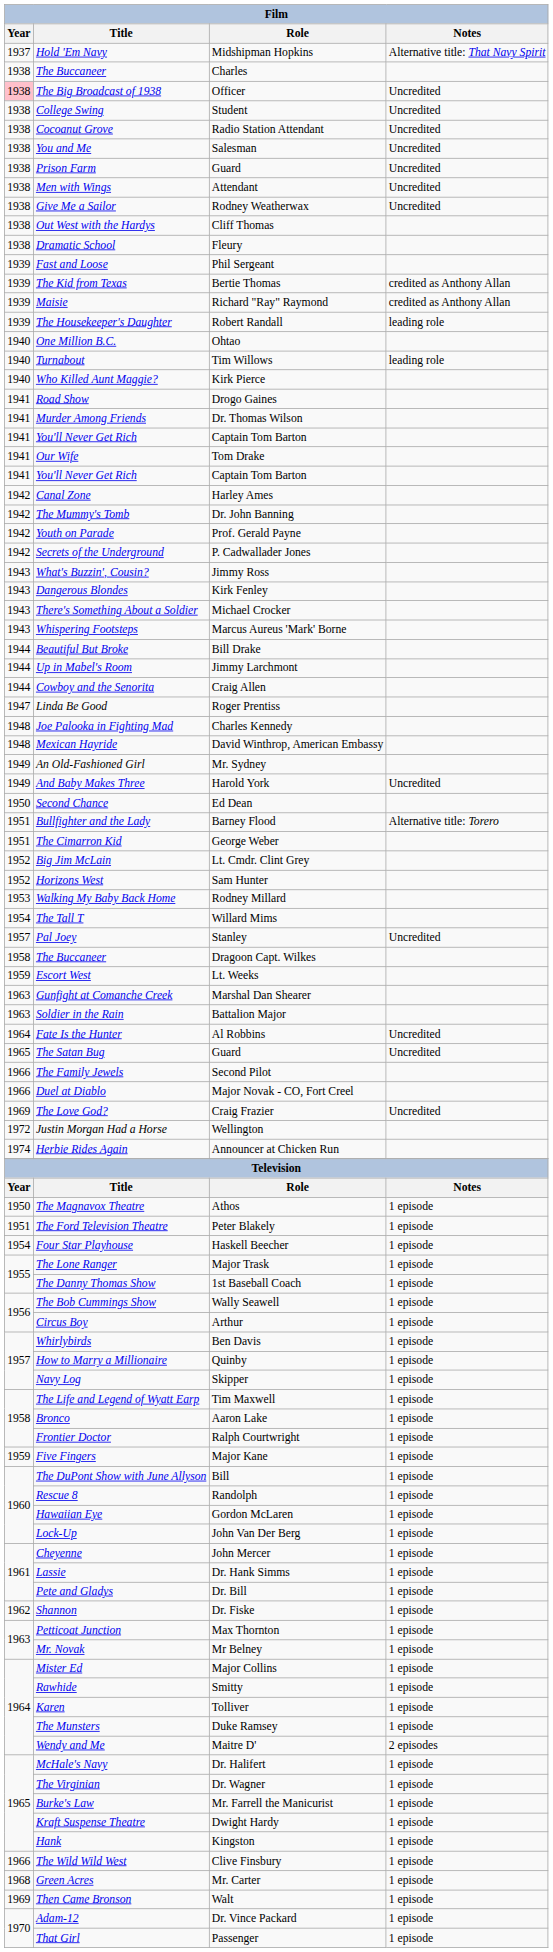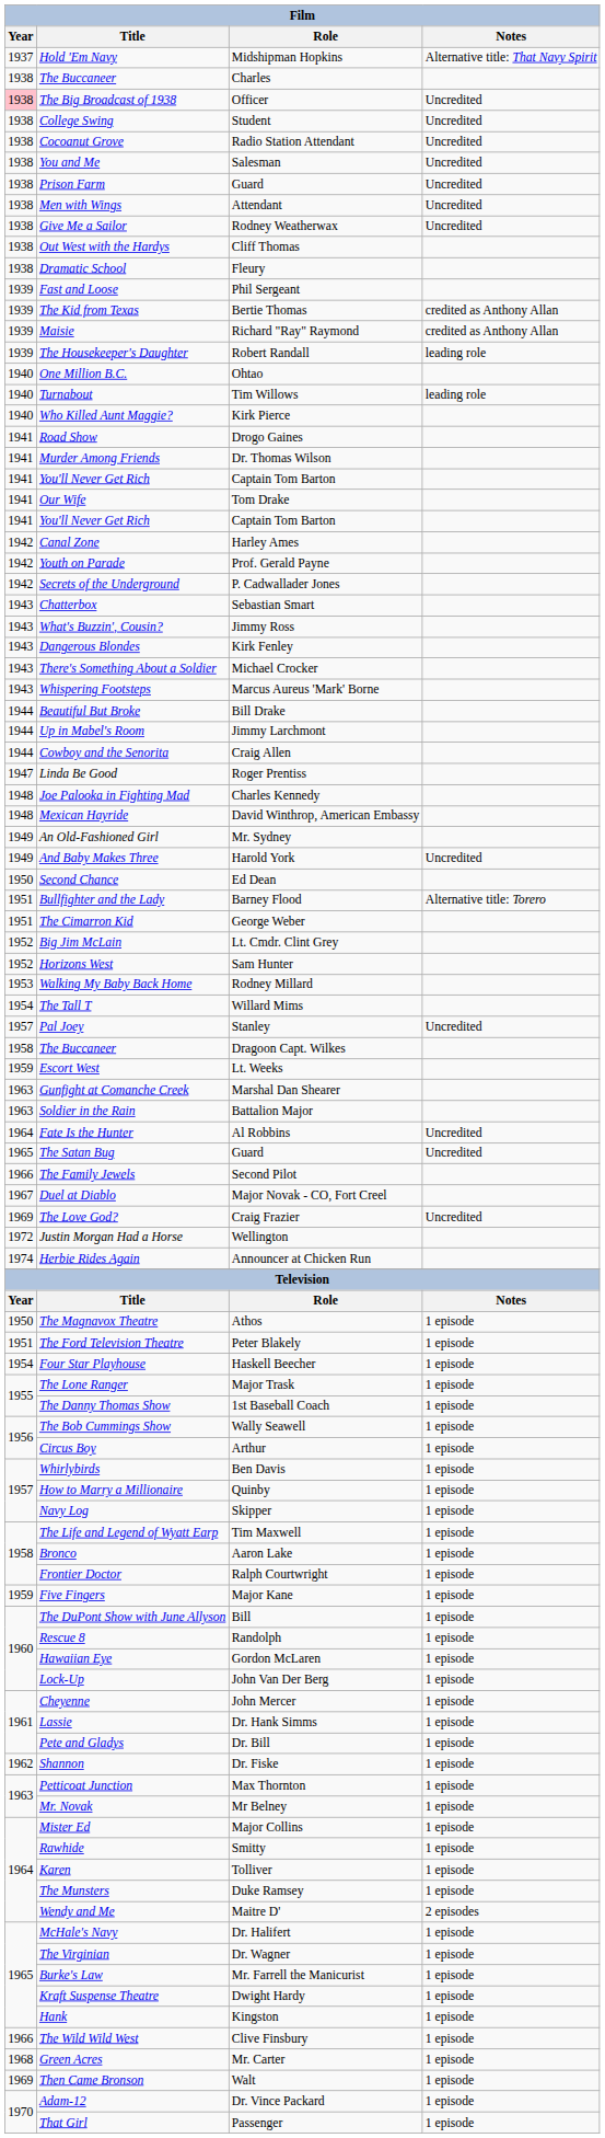 <table class="wikitable" style="font-size: 90%;">
 <tr>
 <th colspan="4" style="background: LightSteelBlue;">Film</th>
 </tr>
 <tr>
 <th>Year</th>
 <th>Title</th>
 <th>Role</th>
 <th>Notes</th>
 </tr>
 <tr>
 <td>1937</td>
 <td><em><a href='#'>Hold 'Em Navy</a></em></td>
 <td>Midshipman Hopkins</td>
 <td>Alternative title: <em><a href='#'>That Navy Spirit</a></em></td>
 </tr>
 <tr>
 <td>1938</td>
 <td><em><a href='#'>The Buccaneer</a></em></td>
 <td>Charles</td>
 <td></td>
 </tr>
 <tr>
 <td style="background: pink;">1938</td>
 <td><em><a href='#'>The Big Broadcast of 1938</a></em></td>
 <td>Officer</td>
 <td>Uncredited</td>
 </tr>
 <tr>
 <td>1938</td>
 <td><em><a href='#'>College Swing</a></em></td>
 <td>Student</td>
 <td>Uncredited</td>
 </tr>
 <tr>
 <td>1938</td>
 <td><em><a href='#'>Cocoanut Grove</a></em></td>
 <td>Radio Station Attendant</td>
 <td>Uncredited</td>
 </tr>
 <tr>
 <td>1938</td>
 <td><em><a href='#'>You and Me</a></em></td>
 <td>Salesman</td>
 <td>Uncredited</td>
 </tr>
 <tr>
 <td>1938</td>
 <td><em><a href='#'>Prison Farm</a></em></td>
 <td>Guard</td>
 <td>Uncredited</td>
 </tr>
 <tr>
 <td>1938</td>
 <td><em><a href='#'>Men with Wings</a></em></td>
 <td>Attendant</td>
 <td>Uncredited</td>
 </tr>
 <tr>
 <td>1938</td>
 <td><em><a href='#'>Give Me a Sailor</a></em></td>
 <td>Rodney Weatherwax</td>
 <td>Uncredited</td>
 </tr>
 <tr>
 <td>1938</td>
 <td><em><a href='#'>Out West with the Hardys</a></em></td>
 <td>Cliff Thomas</td>
 <td></td>
 </tr>
 <tr>
 <td>1938</td>
 <td><em><a href='#'>Dramatic School</a></em></td>
 <td>Fleury</td>
 <td></td>
 </tr>
 <tr>
 <td>1939</td>
 <td><em><a href='#'>Fast and Loose</a></em></td>
 <td>Phil Sergeant</td>
 <td></td>
 </tr>
 <tr>
 <td>1939</td>
 <td><em><a href='#'>The Kid from Texas</a></em></td>
 <td>Bertie Thomas</td>
 <td>credited as Anthony Allan</td>
 </tr>
 <tr>
 <td>1939</td>
 <td><em><a href='#'>Maisie</a></em></td>
 <td>Richard "Ray" Raymond</td>
 <td>credited as Anthony Allan</td>
 </tr>
 <tr>
 <td>1939</td>
 <td><em><a href='#'>The Housekeeper's Daughter</a></em></td>
 <td>Robert Randall</td>
 <td>leading role</td>
 </tr>
 <tr>
 <td>1940</td>
 <td><em><a href='#'>One Million B.C.</a></em></td>
 <td>Ohtao</td>
 <td></td>
 </tr>
 <tr>
 <td>1940</td>
 <td><em><a href='#'>Turnabout</a></em></td>
 <td>Tim Willows</td>
 <td>leading role</td>
 </tr>
 <tr>
 <td>1940</td>
 <td><em><a href='#'>Who Killed Aunt Maggie?</a></em></td>
 <td>Kirk Pierce</td>
 <td></td>
 </tr>
 <tr>
 <td>1941</td>
 <td><em><a href='#'>Road Show</a></em></td>
 <td>Drogo Gaines</td>
 <td></td>
 </tr>
 <tr>
 <td>1941</td>
 <td><em><a href='#'>Murder Among Friends</a></em></td>
 <td>Dr. Thomas Wilson</td>
 <td></td>
 </tr>
 <tr>
 <td>1941</td>
 <td><em><a href='#'>You'll Never Get Rich</a></em></td>
 <td>Captain Tom Barton</td>
 <td></td>
 </tr>
 <tr>
 <td>1941</td>
 <td><em><a href='#'>Our Wife</a></em></td>
 <td>Tom Drake</td>
 <td></td>
 </tr>
 <tr>
 <td>1941</td>
 <td><em><a href='#'>You'll Never Get Rich</a></em></td>
 <td>Captain Tom Barton</td>
 <td></td>
 </tr>
 <tr>
 <td>1942</td>
 <td><em><a href='#'>Canal Zone</a></em></td>
 <td>Harley Ames</td>
 <td></td>
 </tr>
 <tr>
 <td>1942</td>
-<td><em><a href='#'>The Mummy's Tomb</a></em></td>
-<td>Dr. John Banning</td>
-<td></td>
-</tr>
-<tr>
-<td>1942</td>
 <td><em><a href='#'>Youth on Parade</a></em></td>
 <td>Prof. Gerald Payne</td>
 <td></td>
 </tr>
 <tr>
 <td>1942</td>
 <td><em><a href='#'>Secrets of the Underground</a></em></td>
 <td>P. Cadwallader Jones</td>
+<td></td>
+</tr>
+<tr>
+<td>1943</td>
+<td><em><a href='#'>Chatterbox</a></em></td>
+<td>Sebastian Smart</td>
 <td></td>
 </tr>
 <tr>
 <td>1943</td>
 <td><em><a href='#'>What's Buzzin', Cousin?</a></em></td>
 <td>Jimmy Ross</td>
 <td></td>
 </tr>
 <tr>
 <td>1943</td>
 <td><em><a href='#'>Dangerous Blondes</a></em></td>
 <td>Kirk Fenley</td>
 <td></td>
 </tr>
 <tr>
 <td>1943</td>
 <td><em><a href='#'>There's Something About a Soldier</a></em></td>
 <td>Michael Crocker</td>
 <td></td>
 </tr>
 <tr>
 <td>1943</td>
 <td><em><a href='#'>Whispering Footsteps</a></em></td>
 <td>Marcus Aureus 'Mark' Borne</td>
 <td></td>
 </tr>
 <tr>
 <td>1944</td>
 <td><em><a href='#'>Beautiful But Broke</a></em></td>
 <td>Bill Drake</td>
 <td></td>
 </tr>
 <tr>
 <td>1944</td>
 <td><em><a href='#'>Up in Mabel's Room</a></em></td>
 <td>Jimmy Larchmont</td>
 <td></td>
 </tr>
 <tr>
 <td>1944</td>
 <td><em><a href='#'>Cowboy and the Senorita</a></em></td>
 <td>Craig Allen</td>
 <td></td>
 </tr>
 <tr>
 <td>1947</td>
 <td><em>Linda Be Good</em></td>
 <td>Roger Prentiss</td>
 <td></td>
 </tr>
 <tr>
 <td>1948</td>
 <td><em><a href='#'>Joe Palooka in Fighting Mad</a></em></td>
 <td>Charles Kennedy</td>
 <td></td>
 </tr>
 <tr>
 <td>1948</td>
 <td><em><a href='#'>Mexican Hayride</a></em></td>
 <td>David Winthrop, American Embassy</td>
 <td></td>
 </tr>
 <tr>
 <td>1949</td>
 <td><em>An Old-Fashioned Girl</em></td>
 <td>Mr. Sydney</td>
 <td></td>
 </tr>
 <tr>
 <td>1949</td>
 <td><em><a href='#'>And Baby Makes Three</a></em></td>
 <td>Harold York</td>
 <td>Uncredited</td>
 </tr>
 <tr>
 <td>1950</td>
 <td><em><a href='#'>Second Chance</a></em></td>
 <td>Ed Dean</td>
 <td></td>
 </tr>
 <tr>
 <td>1951</td>
 <td><em><a href='#'>Bullfighter and the Lady</a></em></td>
 <td>Barney Flood</td>
 <td>Alternative title: <em>Torero</em></td>
 </tr>
 <tr>
 <td>1951</td>
 <td><em><a href='#'>The Cimarron Kid</a></em></td>
 <td>George Weber</td>
 <td></td>
 </tr>
 <tr>
 <td>1952</td>
 <td><em><a href='#'>Big Jim McLain</a></em></td>
 <td>Lt. Cmdr. Clint Grey</td>
 <td></td>
 </tr>
 <tr>
 <td>1952</td>
 <td><em><a href='#'>Horizons West</a></em></td>
 <td>Sam Hunter</td>
 <td></td>
 </tr>
 <tr>
 <td>1953</td>
 <td><em><a href='#'>Walking My Baby Back Home</a></em></td>
 <td>Rodney Millard</td>
 <td></td>
 </tr>
 <tr>
 <td>1954</td>
 <td><em><a href='#'>The Tall T</a></em></td>
 <td>Willard Mims</td>
 <td></td>
 </tr>
 <tr>
 <td>1957</td>
 <td><em><a href='#'>Pal Joey</a></em></td>
 <td>Stanley</td>
 <td>Uncredited</td>
 </tr>
 <tr>
 <td>1958</td>
 <td><em><a href='#'>The Buccaneer</a></em></td>
 <td>Dragoon Capt. Wilkes</td>
 <td></td>
 </tr>
 <tr>
 <td>1959</td>
 <td><em><a href='#'>Escort West</a></em></td>
 <td>Lt. Weeks</td>
 <td></td>
 </tr>
 <tr>
 <td>1963</td>
 <td><em><a href='#'>Gunfight at Comanche Creek</a></em></td>
 <td>Marshal Dan Shearer</td>
 <td></td>
 </tr>
 <tr>
 <td>1963</td>
 <td><em><a href='#'>Soldier in the Rain</a></em></td>
 <td>Battalion Major</td>
 <td></td>
 </tr>
 <tr>
 <td>1964</td>
 <td><em><a href='#'>Fate Is the Hunter</a></em></td>
 <td>Al Robbins</td>
 <td>Uncredited</td>
 </tr>
 <tr>
 <td>1965</td>
 <td><em><a href='#'>The Satan Bug</a></em></td>
 <td>Guard</td>
 <td>Uncredited</td>
 </tr>
 <tr>
 <td>1966</td>
 <td><em><a href='#'>The Family Jewels</a></em></td>
 <td>Second Pilot</td>
 <td></td>
 </tr>
 <tr>
-<td>1966</td>
+<td>1967</td>
 <td><em><a href='#'>Duel at Diablo</a></em></td>
 <td>Major Novak - CO, Fort Creel</td>
 <td></td>
 </tr>
 <tr>
 <td>1969</td>
 <td><em><a href='#'>The Love God?</a></em></td>
 <td>Craig Frazier</td>
 <td>Uncredited</td>
 </tr>
 <tr>
 <td>1972</td>
 <td><em>Justin Morgan Had a Horse</em></td>
 <td>Wellington</td>
 <td></td>
 </tr>
 <tr>
 <td>1974</td>
 <td><em><a href='#'>Herbie Rides Again</a></em></td>
 <td>Announcer at Chicken Run</td>
 <td></td>
 </tr>
 <tr>
 </tr>
 <tr>
 <th colspan="4" style="background: LightSteelBlue;">Television</th>
 </tr>
 <tr>
 <th>Year</th>
 <th>Title</th>
 <th>Role</th>
 <th>Notes</th>
 </tr>
 <tr>
 <td>1950</td>
 <td><em><a href='#'>The Magnavox Theatre</a></em></td>
 <td>Athos</td>
 <td>1 episode</td>
 </tr>
 <tr>
 <td>1951</td>
 <td><em><a href='#'>The Ford Television Theatre</a></em></td>
 <td>Peter Blakely</td>
 <td>1 episode</td>
 </tr>
 <tr>
 <td>1954</td>
 <td><em><a href='#'>Four Star Playhouse</a></em></td>
 <td>Haskell Beecher</td>
 <td>1 episode</td>
 </tr>
 <tr>
 <td rowspan=2>1955</td>
 <td><em><a href='#'>The Lone Ranger</a></em></td>
 <td>Major Trask</td>
 <td>1 episode</td>
 </tr>
 <tr>
 <td><em><a href='#'>The Danny Thomas Show</a></em></td>
 <td>1st Baseball Coach</td>
 <td>1 episode</td>
 </tr>
 <tr>
 <td rowspan=2>1956</td>
 <td><em><a href='#'>The Bob Cummings Show</a></em></td>
 <td>Wally Seawell</td>
 <td>1 episode</td>
 </tr>
 <tr>
 <td><em><a href='#'>Circus Boy</a></em></td>
 <td>Arthur</td>
 <td>1 episode</td>
 </tr>
 <tr>
 <td rowspan=3>1957</td>
 <td><em><a href='#'>Whirlybirds</a></em></td>
 <td>Ben Davis</td>
 <td>1 episode</td>
 </tr>
 <tr>
 <td><em><a href='#'>How to Marry a Millionaire</a></em></td>
 <td>Quinby</td>
 <td>1 episode</td>
 </tr>
 <tr>
 <td><em><a href='#'>Navy Log</a></em></td>
 <td>Skipper</td>
 <td>1 episode</td>
 </tr>
 <tr>
 <td rowspan=3>1958</td>
 <td><em><a href='#'>The Life and Legend of Wyatt Earp</a></em></td>
 <td>Tim Maxwell</td>
 <td>1 episode</td>
 </tr>
 <tr>
 <td><em><a href='#'>Bronco</a></em></td>
 <td>Aaron Lake</td>
 <td>1 episode</td>
 </tr>
 <tr>
 <td><em><a href='#'>Frontier Doctor</a></em></td>
 <td>Ralph Courtwright</td>
 <td>1 episode</td>
 </tr>
 <tr>
 <td>1959</td>
 <td><em><a href='#'>Five Fingers</a></em></td>
 <td>Major Kane</td>
 <td>1 episode</td>
 </tr>
 <tr>
 <td rowspan=4>1960</td>
 <td><em><a href='#'>The DuPont Show with June Allyson</a></em></td>
 <td>Bill</td>
 <td>1 episode</td>
 </tr>
 <tr>
 <td><em><a href='#'>Rescue 8</a></em></td>
 <td>Randolph</td>
 <td>1 episode</td>
 </tr>
 <tr>
 <td><em><a href='#'>Hawaiian Eye</a></em></td>
 <td>Gordon McLaren</td>
 <td>1 episode</td>
 </tr>
 <tr>
 <td><em><a href='#'>Lock-Up</a></em></td>
 <td>John Van Der Berg</td>
 <td>1 episode</td>
 </tr>
 <tr>
 <td rowspan=3>1961</td>
 <td><em><a href='#'>Cheyenne</a></em></td>
 <td>John Mercer</td>
 <td>1 episode</td>
 </tr>
 <tr>
 <td><em><a href='#'>Lassie</a></em></td>
 <td>Dr. Hank Simms</td>
 <td>1 episode</td>
 </tr>
 <tr>
 <td><em><a href='#'>Pete and Gladys</a></em></td>
 <td>Dr. Bill</td>
 <td>1 episode</td>
 </tr>
 <tr>
 <td>1962</td>
 <td><em><a href='#'>Shannon</a></em></td>
 <td>Dr. Fiske</td>
 <td>1 episode</td>
 </tr>
 <tr>
 <td rowspan=2>1963</td>
 <td><em><a href='#'>Petticoat Junction</a></em></td>
 <td>Max Thornton</td>
 <td>1 episode</td>
 </tr>
 <tr>
 <td><em><a href='#'>Mr. Novak</a></em></td>
 <td>Mr Belney</td>
 <td>1 episode</td>
 </tr>
 <tr>
 <td rowspan=5>1964</td>
 <td><em><a href='#'>Mister Ed</a></em></td>
 <td>Major Collins</td>
 <td>1 episode</td>
 </tr>
 <tr>
 <td><em><a href='#'>Rawhide</a></em></td>
 <td>Smitty</td>
 <td>1 episode</td>
 </tr>
 <tr>
 <td><em><a href='#'>Karen</a></em></td>
 <td>Tolliver</td>
 <td>1 episode</td>
 </tr>
 <tr>
 <td><em><a href='#'>The Munsters</a></em></td>
 <td>Duke Ramsey</td>
 <td>1 episode</td>
 </tr>
 <tr>
 <td><em><a href='#'>Wendy and Me</a></em></td>
 <td>Maitre D'</td>
 <td>2 episodes</td>
 </tr>
 <tr>
 <td rowspan=5>1965</td>
 <td><em><a href='#'>McHale's Navy</a></em></td>
 <td>Dr. Halifert</td>
 <td>1 episode</td>
 </tr>
 <tr>
 <td><em><a href='#'>The Virginian</a></em></td>
 <td>Dr. Wagner</td>
 <td>1 episode</td>
 </tr>
 <tr>
 <td><em><a href='#'>Burke's Law</a></em></td>
 <td>Mr. Farrell the Manicurist</td>
 <td>1 episode</td>
 </tr>
 <tr>
 <td><em><a href='#'>Kraft Suspense Theatre</a></em></td>
 <td>Dwight Hardy</td>
 <td>1 episode</td>
 </tr>
 <tr>
 <td><em><a href='#'>Hank</a></em></td>
 <td>Kingston</td>
 <td>1 episode</td>
 </tr>
 <tr>
 <td>1966</td>
 <td><em><a href='#'>The Wild Wild West</a></em></td>
 <td>Clive Finsbury</td>
 <td>1 episode</td>
 </tr>
 <tr>
 <td>1968</td>
 <td><em><a href='#'>Green Acres</a></em></td>
 <td>Mr. Carter</td>
 <td>1 episode</td>
 </tr>
 <tr>
 <td>1969</td>
 <td><em><a href='#'>Then Came Bronson</a></em></td>
 <td>Walt</td>
 <td>1 episode</td>
 </tr>
 <tr>
 <td rowspan=2>1970</td>
 <td><em><a href='#'>Adam-12</a></em></td>
 <td>Dr. Vince Packard</td>
 <td>1 episode</td>
 </tr>
 <tr>
 <td><em><a href='#'>That Girl</a></em></td>
 <td>Passenger</td>
 <td>1 episode</td>
 </tr>
 </table>
